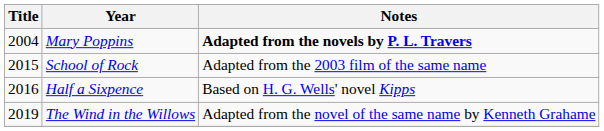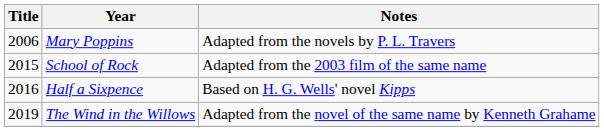 <table class="wikitable plainrowheaders">
 <tr>
 <th scope="col">Title</th>
 <th scope="col">Year</th>
 <th scope="col">Notes</th>
 </tr>
 <tr>
-<td>2004</td>
+<td>2006</td>
 <td><em><a href='#'>Mary Poppins</a></em></td>
-<td><strong>Adapted from the novels by <a href='#'>P. L. Travers</a></strong></td>
+<td>Adapted from the novels by <a href='#'>P. L. Travers</a></td>
 </tr>
 <tr>
 <td>2015</td>
 <td><em><a href='#'>School of Rock</a></em></td>
 <td>Adapted from the <a href='#'>2003 film of the same name</a></td>
 </tr>
 <tr>
 <td>2016</td>
 <td><em><a href='#'>Half a Sixpence</a></em></td>
 <td>Based on <a href='#'>H. G. Wells</a>' novel <em><a href='#'>Kipps</a></em></td>
 </tr>
 <tr>
 <td>2019</td>
 <td><em><a href='#'>The Wind in the Willows</a></em></td>
 <td>Adapted from the <a href='#'>novel of the same name</a> by <a href='#'>Kenneth Grahame</a></td>
 </tr>
 <tr>
 </tr>
 </table>
